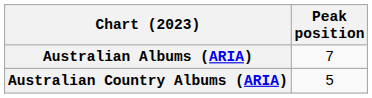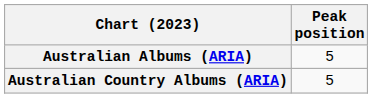 <table class="wikitable sortable plainrowheaders" style="text-align:center">
 <tr>
 <th scope="col">Chart (2023)</th>
 <th scope="col">Peak<br>position</th>
 </tr>
 <tr>
 <th scope="row">Australian Albums (<a href='#'>ARIA</a>)</th>
-<td>7</td>
+<td>5</td>
 </tr>
 <tr>
 <th scope="row">Australian Country Albums (<a href='#'>ARIA</a>)</th>
 <td>5</td>
 </tr>
 </table>
